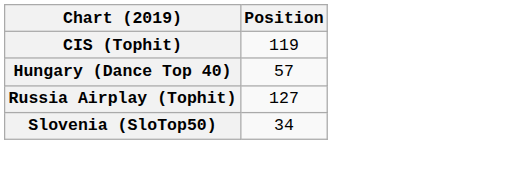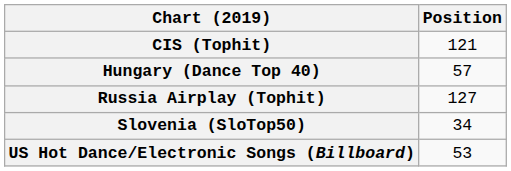 <table class="wikitable sortable plainrowheaders" style="text-align:center">
 <tr>
 <th scope="col">Chart (2019)</th>
 <th scope="col">Position</th>
 </tr>
 <tr>
 <th scope="row">CIS (Tophit)</th>
-<td>119</td>
+<td>121</td>
 </tr>
 <tr>
 <th scope="row">Hungary (Dance Top 40)</th>
 <td>57</td>
 </tr>
 <tr>
 <th scope="row">Russia Airplay (Tophit)</th>
 <td>127</td>
 </tr>
 <tr>
 <th scope="row">Slovenia (SloTop50)</th>
 <td>34</td>
 </tr>
+<tr>
+<th scope="row">US Hot Dance/Electronic Songs (<em>Billboard</em>)</th>
+<td>53</td>
+</tr>
 </table>
